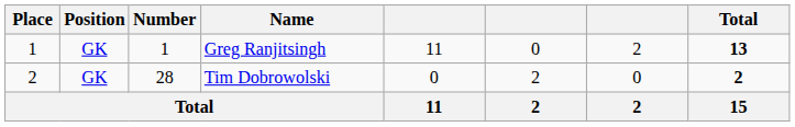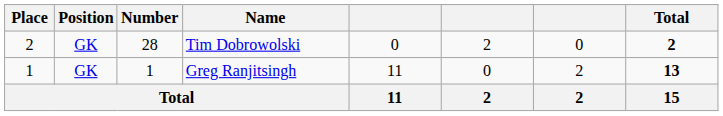 <table class="wikitable sortable" style="font-size: 95%; text-align: center;">
 <tr>
 <th width=40>Place</th>
 <th width=40>Position</th>
 <th width=40>Number</th>
 <th width=150>Name</th>
 <th width=80></th>
 <th width=80></th>
 <th width=80></th>
 <th width=80>Total</th>
 </tr>
 <tr>
+<td>2</td>
+<td><a href='#'>GK</a></td>
+<td>28</td>
+<td align="left"> <a href='#'>Tim Dobrowolski</a></td>
+<td>0</td>
+<td>2</td>
+<td>0</td>
+<td><strong>2</strong></td>
+</tr>
+<tr>
 <td>1</td>
 <td><a href='#'>GK</a></td>
 <td>1</td>
 <td align="left"> <a href='#'>Greg Ranjitsingh</a></td>
 <td>11</td>
 <td>0</td>
 <td>2</td>
 <td><strong>13</strong></td>
 </tr>
 <tr>
-<td>2</td>
-<td><a href='#'>GK</a></td>
-<td>28</td>
-<td align="left"> <a href='#'>Tim Dobrowolski</a></td>
-<td>0</td>
-<td>2</td>
-<td>0</td>
-<td><strong>2</strong></td>
-</tr>
-<tr>
 <th colspan="4">Total</th>
 <th>11</th>
 <th>2</th>
 <th>2</th>
 <th>15</th>
 </tr>
 </table>
